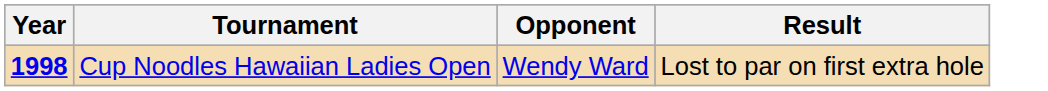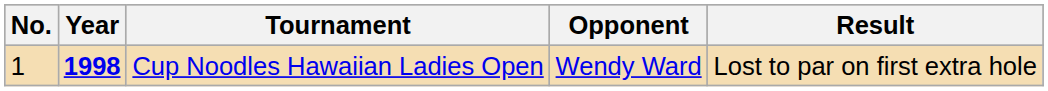 <table class="wikitable" style="font-size:95%;">
 <tr>
+<th>No.</th>
 <th>Year</th>
 <th>Tournament</th>
 <th>Opponent</th>
 <th>Result</th>
 </tr>
 <tr style="background:#F5DEB3;">
+<td>1</td>
 <td><strong><a href='#'>1998</a></strong></td>
 <td><a href='#'>Cup Noodles Hawaiian Ladies Open</a></td>
 <td> <a href='#'>Wendy Ward</a></td>
 <td>Lost to par on first extra hole</td>
 </tr>
 </table>
